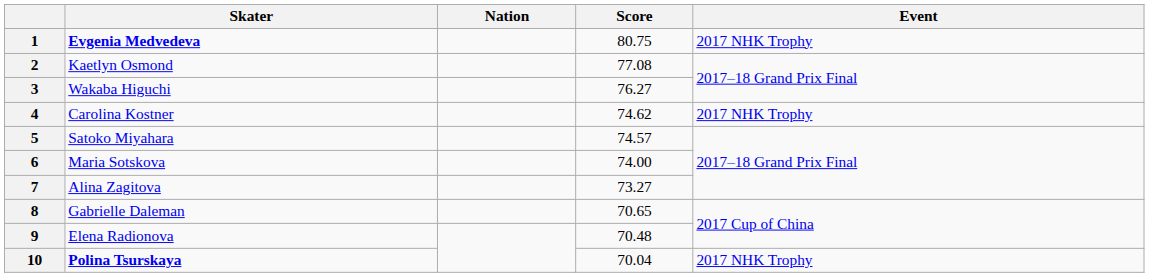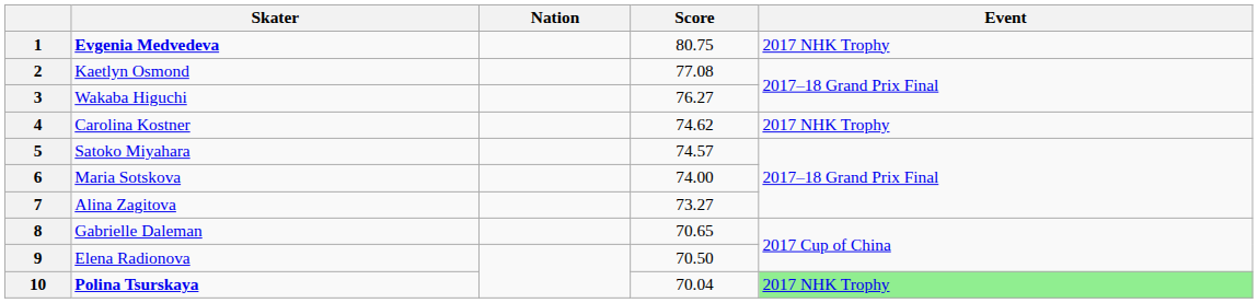 <table class="wikitable sortable" style="text-align:left; width:75%">
 <tr>
 <th scope="col"></th>
 <th scope="col">Skater</th>
 <th scope="col">Nation</th>
 <th scope="col">Score</th>
 <th scope="col">Event</th>
 </tr>
 <tr>
 <th scope="row">1</th>
 <td><strong><a href='#'>Evgenia Medvedeva</a></strong></td>
 <td></td>
 <td style="text-align:center;">80.75</td>
 <td><a href='#'>2017 NHK Trophy</a></td>
 </tr>
 <tr>
 <th scope="row">2</th>
 <td><a href='#'>Kaetlyn Osmond</a></td>
 <td></td>
 <td style="text-align:center;">77.08</td>
 <td rowspan="2"><a href='#'>2017–18 Grand Prix Final</a></td>
 </tr>
 <tr>
 <th scope="row">3</th>
 <td><a href='#'>Wakaba Higuchi</a></td>
 <td></td>
 <td style="text-align:center;">76.27</td>
 </tr>
 <tr>
 <th scope="row">4</th>
 <td><a href='#'>Carolina Kostner</a></td>
 <td></td>
 <td style="text-align:center;">74.62</td>
 <td><a href='#'>2017 NHK Trophy</a></td>
 </tr>
 <tr>
 <th scope="row">5</th>
 <td><a href='#'>Satoko Miyahara</a></td>
 <td></td>
 <td style="text-align:center;">74.57</td>
 <td rowspan="3"><a href='#'>2017–18 Grand Prix Final</a></td>
 </tr>
 <tr>
 <th scope="row">6</th>
 <td><a href='#'>Maria Sotskova</a></td>
 <td></td>
 <td style="text-align:center;">74.00</td>
 </tr>
 <tr>
 <th scope="row">7</th>
 <td><a href='#'>Alina Zagitova</a></td>
 <td></td>
 <td style="text-align:center;">73.27</td>
 </tr>
 <tr>
 <th scope="row">8</th>
 <td><a href='#'>Gabrielle Daleman</a></td>
 <td></td>
 <td style="text-align:center;">70.65</td>
 <td rowspan="2"><a href='#'>2017 Cup of China</a></td>
 </tr>
 <tr>
 <th scope="row">9</th>
 <td><a href='#'>Elena Radionova</a></td>
 <td rowspan="2"></td>
-<td style="text-align:center;">70.48</td>
+<td style="text-align:center;">70.50</td>
 </tr>
 <tr>
 <th scope="row">10</th>
 <td><strong><a href='#'>Polina Tsurskaya</a></strong></td>
 <td style="text-align:center;">70.04</td>
-<td><a href='#'>2017 NHK Trophy</a></td>
+<td style="background: lightgreen;"><a href='#'>2017 NHK Trophy</a></td>
 </tr>
 </table>
